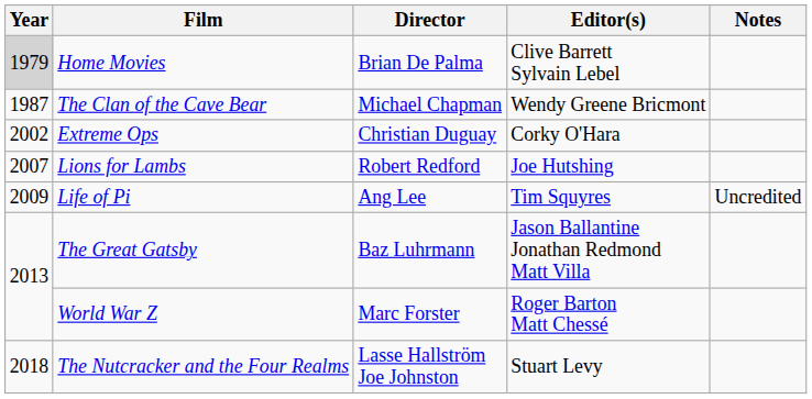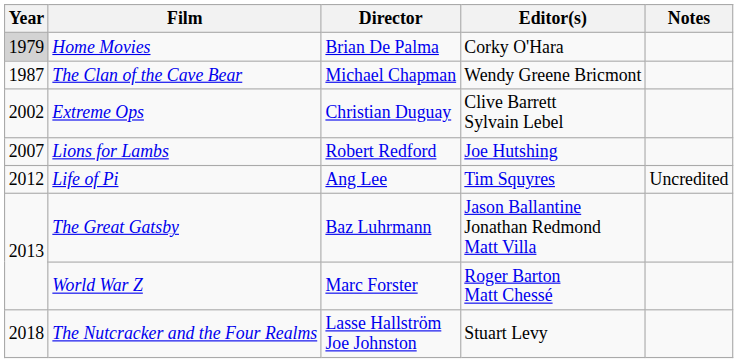 <table class="wikitable">
 <tr>
 <th>Year</th>
 <th>Film</th>
 <th>Director</th>
 <th>Editor(s)</th>
 <th>Notes</th>
 </tr>
 <tr>
 <td style="background: lightgrey;">1979</td>
 <td><a href='#'><em>Home Movies</em></a></td>
 <td><a href='#'>Brian De Palma</a></td>
-<td>Clive Barrett<br>Sylvain Lebel</td>
+<td>Corky O'Hara</td>
 <td></td>
 </tr>
 <tr>
 <td>1987</td>
 <td><a href='#'><em>The Clan of the Cave Bear</em></a></td>
 <td><a href='#'>Michael Chapman</a></td>
 <td>Wendy Greene Bricmont</td>
 <td></td>
 </tr>
 <tr>
 <td>2002</td>
 <td><em><a href='#'>Extreme Ops</a></em></td>
 <td><a href='#'>Christian Duguay</a></td>
-<td>Corky O'Hara</td>
+<td>Clive Barrett<br>Sylvain Lebel</td>
 <td></td>
 </tr>
 <tr>
 <td>2007</td>
 <td><em><a href='#'>Lions for Lambs</a></em></td>
 <td><a href='#'>Robert Redford</a></td>
 <td><a href='#'>Joe Hutshing</a></td>
 <td></td>
 </tr>
 <tr>
-<td>2009</td>
+<td>2012</td>
 <td><a href='#'><em>Life of Pi</em></a></td>
 <td><a href='#'>Ang Lee</a></td>
 <td><a href='#'>Tim Squyres</a></td>
 <td>Uncredited</td>
 </tr>
 <tr>
 <td rowspan="2">2013</td>
 <td><a href='#'><em>The Great Gatsby</em></a></td>
 <td><a href='#'>Baz Luhrmann</a></td>
 <td><a href='#'>Jason Ballantine</a><br>Jonathan Redmond<br><a href='#'>Matt Villa</a></td>
 <td></td>
 </tr>
 <tr>
 <td><a href='#'><em>World War Z</em></a></td>
 <td><a href='#'>Marc Forster</a></td>
 <td><a href='#'>Roger Barton</a><br><a href='#'>Matt Chessé</a></td>
 <td></td>
 </tr>
 <tr>
 <td>2018</td>
 <td><em><a href='#'>The Nutcracker and the Four Realms</a></em></td>
 <td><a href='#'>Lasse Hallström</a><br><a href='#'>Joe Johnston</a></td>
 <td>Stuart Levy</td>
 <td></td>
 </tr>
 </table>
